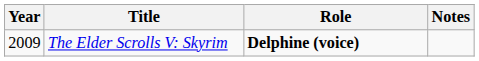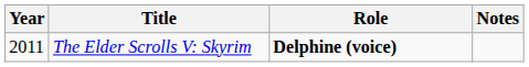 <table class="wikitable sortable">
 <tr>
 <th>Year</th>
 <th width="190px">Title</th>
 <th width="175px">Role</th>
 <th class="unsortable">Notes</th>
 </tr>
 <tr>
-<td>2009</td>
+<td>2011</td>
 <td><em><a href='#'>The Elder Scrolls V: Skyrim</a></em></td>
 <td><strong>Delphine (voice)</strong></td>
 <td></td>
 </tr>
 </table>
